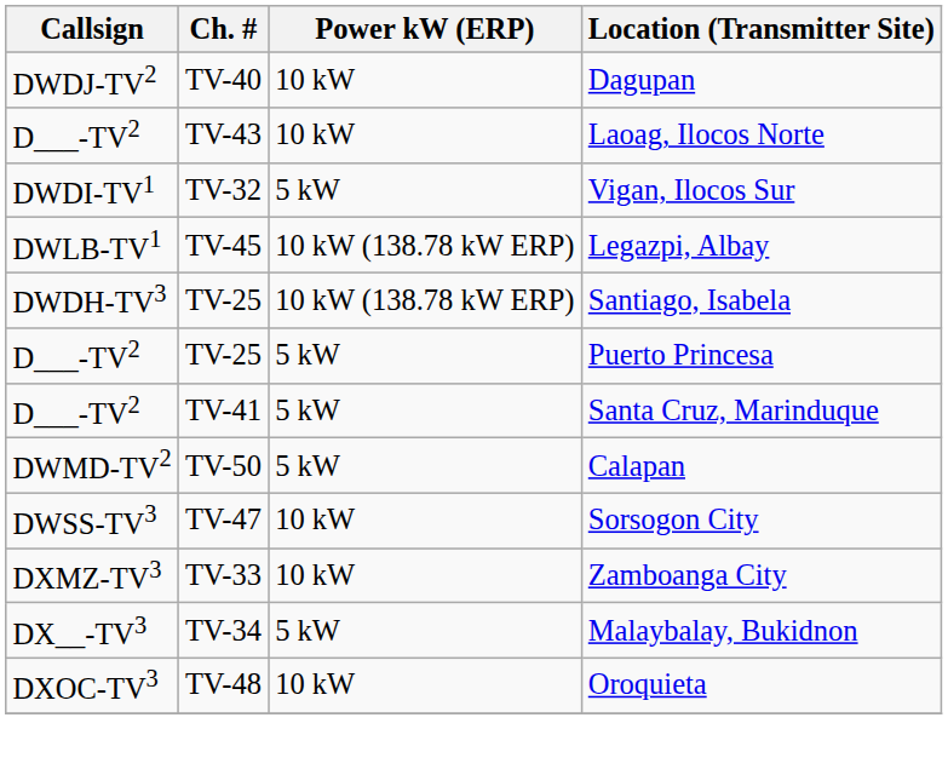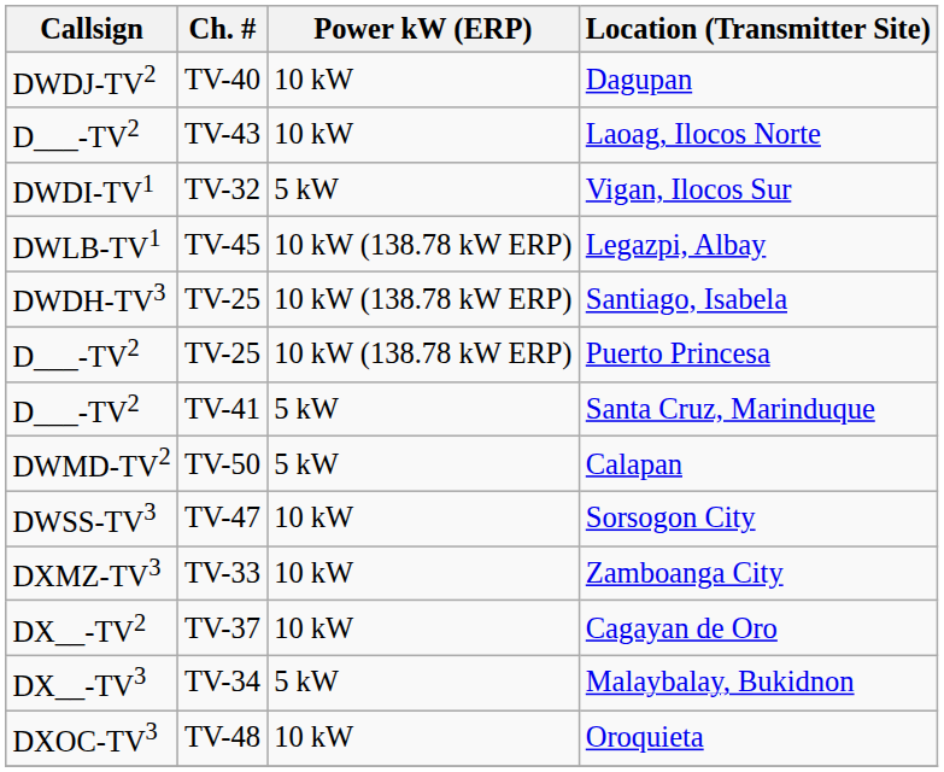 <table class="wikitable sortable">
 <tr>
 <th>Callsign</th>
 <th>Ch. #</th>
 <th>Power kW (ERP)</th>
 <th class="unsortable">Location (Transmitter Site)</th>
 </tr>
 <tr>
 <td>DWDJ-TV<sup>2</sup></td>
 <td>TV-40</td>
 <td>10 kW</td>
 <td><a href='#'>Dagupan</a></td>
 </tr>
 <tr>
 <td>D___-TV<sup>2</sup></td>
 <td>TV-43</td>
 <td>10 kW</td>
 <td><a href='#'>Laoag, Ilocos Norte</a></td>
 </tr>
 <tr>
 <td>DWDI-TV<sup>1</sup></td>
 <td>TV-32</td>
 <td>5 kW</td>
 <td><a href='#'>Vigan, Ilocos Sur</a></td>
 </tr>
 <tr>
 <td>DWLB-TV<sup>1</sup></td>
 <td>TV-45</td>
 <td>10 kW (138.78 kW ERP)</td>
 <td><a href='#'>Legazpi, Albay</a></td>
 </tr>
 <tr>
 <td>DWDH-TV<sup>3</sup></td>
 <td>TV-25</td>
 <td>10 kW (138.78 kW ERP)</td>
 <td><a href='#'>Santiago, Isabela</a></td>
 </tr>
 <tr>
 <td>D___-TV<sup>2</sup></td>
 <td>TV-25</td>
-<td>5 kW</td>
+<td>10 kW (138.78 kW ERP)</td>
 <td><a href='#'>Puerto Princesa</a></td>
 </tr>
 <tr>
 <td>D___-TV<sup>2</sup></td>
 <td>TV-41</td>
 <td>5 kW</td>
 <td><a href='#'>Santa Cruz, Marinduque</a></td>
 </tr>
 <tr>
 <td>DWMD-TV<sup>2</sup></td>
 <td>TV-50</td>
 <td>5 kW</td>
 <td><a href='#'>Calapan</a></td>
 </tr>
 <tr>
 <td>DWSS-TV<sup>3</sup></td>
 <td>TV-47</td>
 <td>10 kW</td>
 <td><a href='#'>Sorsogon City</a></td>
 </tr>
 <tr>
 <td>DXMZ-TV<sup>3</sup></td>
 <td>TV-33</td>
 <td>10 kW</td>
 <td><a href='#'>Zamboanga City</a></td>
 </tr>
 <tr>
+<td>DX__-TV<sup>2</sup></td>
+<td>TV-37</td>
+<td>10 kW</td>
+<td><a href='#'>Cagayan de Oro</a></td>
+</tr>
+<tr>
 <td>DX__-TV<sup>3</sup></td>
 <td>TV-34</td>
 <td>5 kW</td>
 <td><a href='#'>Malaybalay, Bukidnon</a></td>
 </tr>
 <tr>
 <td>DXOC-TV<sup>3</sup></td>
 <td>TV-48</td>
 <td>10 kW</td>
 <td><a href='#'>Oroquieta</a></td>
 </tr>
 <tr>
 </tr>
 </table>
